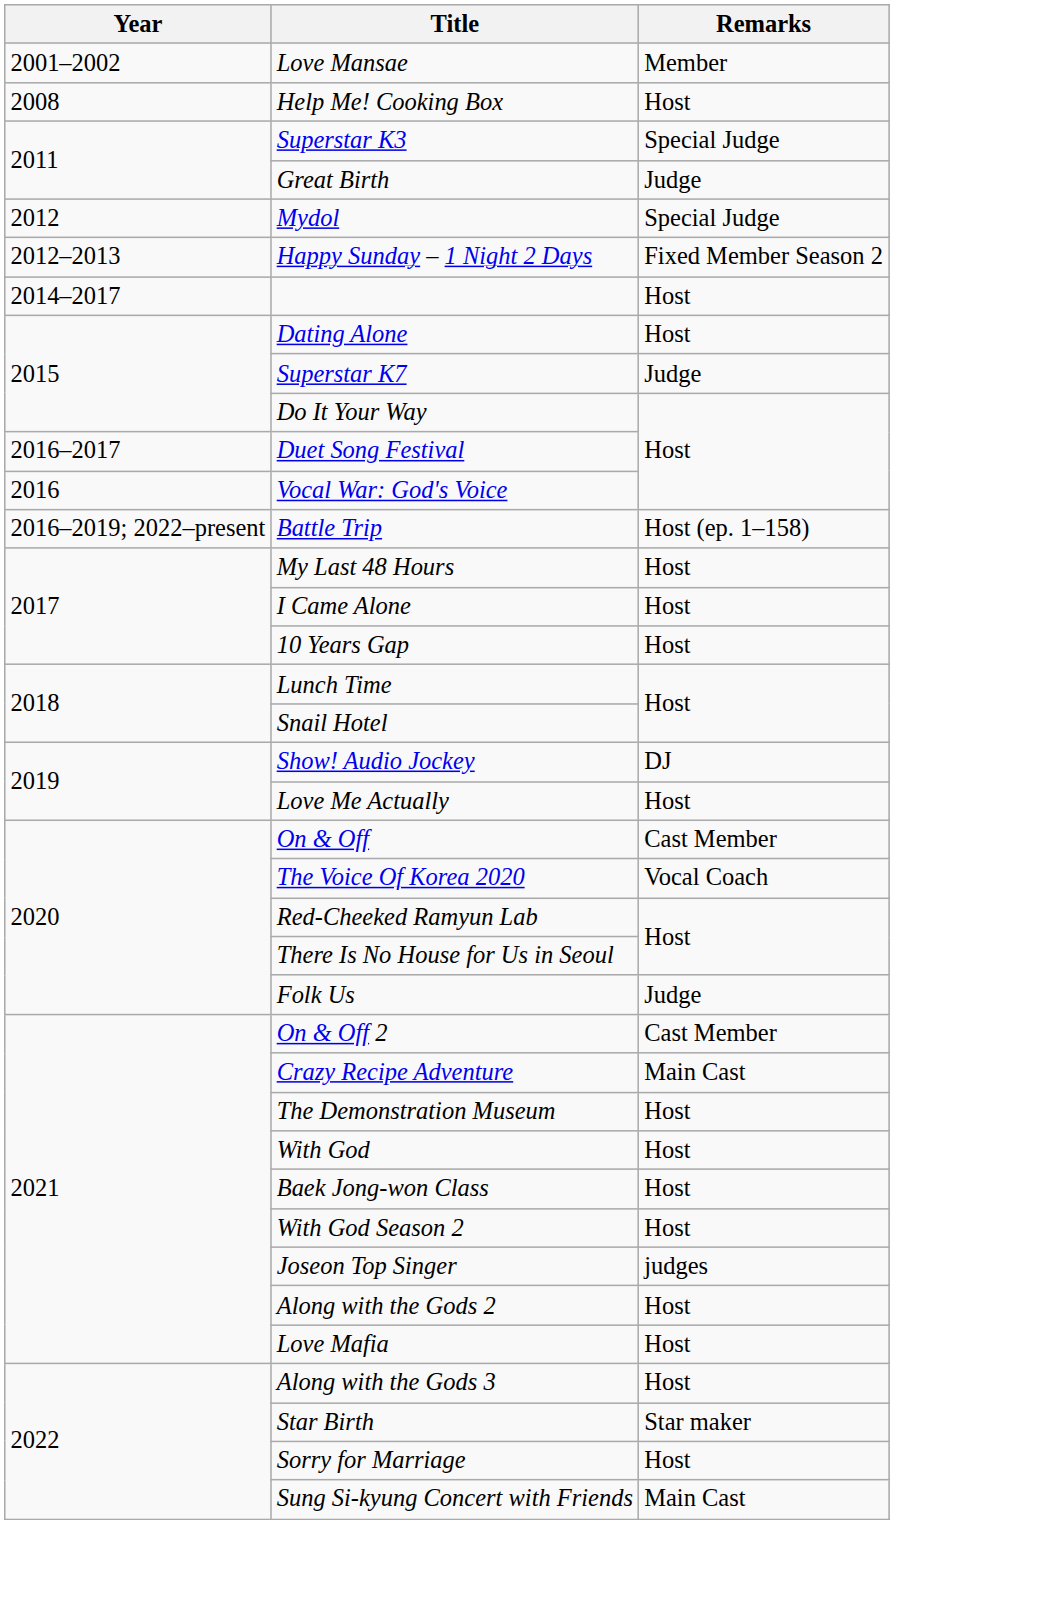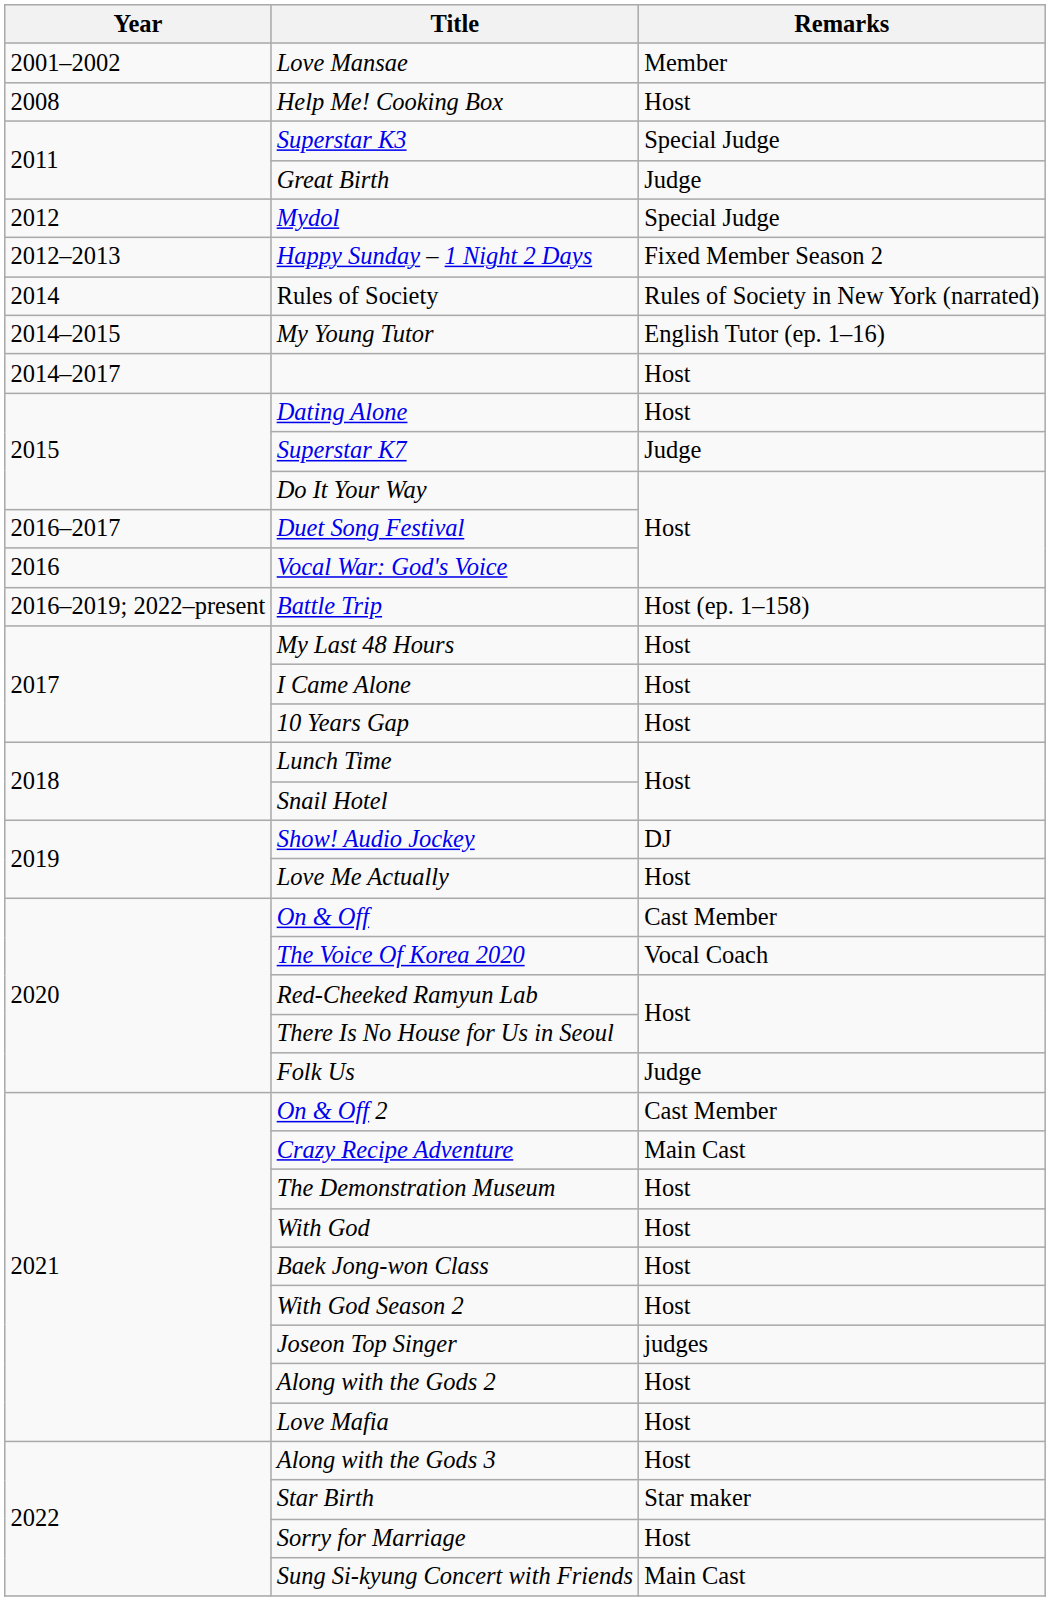 <table class="wikitable">
 <tr>
 <th>Year</th>
 <th>Title</th>
 <th>Remarks</th>
 </tr>
 <tr>
 <td>2001–2002</td>
 <td><em>Love Mansae</em></td>
 <td>Member</td>
 </tr>
 <tr>
 <td>2008</td>
 <td><em>Help Me! Cooking Box</em></td>
 <td>Host</td>
 </tr>
 <tr>
 <td rowspan="2">2011</td>
 <td><em><a href='#'>Superstar K3</a></em></td>
 <td>Special Judge</td>
 </tr>
 <tr>
 <td><em>Great Birth</em></td>
 <td>Judge</td>
 </tr>
 <tr>
 <td>2012</td>
 <td><em><a href='#'>Mydol</a></em></td>
 <td>Special Judge</td>
 </tr>
 <tr>
 <td>2012–2013</td>
 <td><em><a href='#'>Happy Sunday</a></em> – <em><a href='#'>1 Night 2 Days</a></em></td>
 <td>Fixed Member Season 2</td>
+</tr>
+<tr>
+<td>2014</td>
+<td>Rules of Society</td>
+<td>Rules of Society in New York (narrated)</td>
+</tr>
+<tr>
+<td>2014–2015</td>
+<td><em>My Young Tutor</em></td>
+<td>English Tutor (ep. 1–16)</td>
 </tr>
 <tr>
 <td>2014–2017</td>
 <td><em></em></td>
 <td>Host</td>
 </tr>
 <tr>
 <td rowspan="3">2015</td>
 <td><em><a href='#'>Dating Alone</a></em></td>
 <td>Host</td>
 </tr>
 <tr>
 <td><em><a href='#'>Superstar K7</a></em></td>
 <td>Judge</td>
 </tr>
 <tr>
 <td><em>Do It Your Way</em></td>
 <td rowspan="3">Host</td>
 </tr>
 <tr>
 <td>2016–2017</td>
 <td><em><a href='#'>Duet Song Festival</a></em></td>
 </tr>
 <tr>
 <td>2016</td>
 <td><em><a href='#'>Vocal War: God's Voice</a></em></td>
 </tr>
 <tr>
 <td>2016–2019; 2022–present</td>
 <td><em><a href='#'>Battle Trip</a></em></td>
 <td>Host (ep. 1–158)</td>
 </tr>
 <tr>
 <td rowspan="3">2017</td>
 <td><em>My Last 48 Hours</em></td>
 <td>Host</td>
 </tr>
 <tr>
 <td><em>I Came Alone</em></td>
 <td>Host</td>
 </tr>
 <tr>
 <td><em>10 Years Gap</em></td>
 <td>Host</td>
 </tr>
 <tr>
 <td rowspan="2">2018</td>
 <td><em>Lunch Time</em></td>
 <td rowspan="2">Host</td>
 </tr>
 <tr>
 <td><em>Snail Hotel</em></td>
 </tr>
 <tr>
 <td rowspan="2">2019</td>
 <td><em><a href='#'>Show! Audio Jockey</a></em></td>
 <td>DJ</td>
 </tr>
 <tr>
 <td><em>Love Me Actually </em></td>
 <td>Host</td>
 </tr>
 <tr>
 <td rowspan="5">2020</td>
 <td><em><a href='#'>On & Off</a></em></td>
 <td>Cast Member</td>
 </tr>
 <tr>
 <td><em><a href='#'>The Voice Of Korea 2020</a></em></td>
 <td>Vocal Coach</td>
 </tr>
 <tr>
 <td><em>Red-Cheeked Ramyun Lab</em></td>
 <td rowspan="2">Host</td>
 </tr>
 <tr>
 <td><em>There Is No House for Us in Seoul</em></td>
 </tr>
 <tr>
 <td><em>Folk Us</em></td>
 <td>Judge</td>
 </tr>
 <tr>
 <td rowspan="9">2021</td>
 <td><em><a href='#'>On & Off</a> 2</em></td>
 <td>Cast Member</td>
 </tr>
 <tr>
 <td><em><a href='#'>Crazy Recipe Adventure</a></em></td>
 <td>Main Cast</td>
 </tr>
 <tr>
 <td><em>The Demonstration Museum</em></td>
 <td>Host</td>
 </tr>
 <tr>
 <td><em> With God </em></td>
 <td>Host</td>
 </tr>
 <tr>
 <td><em>Baek Jong-won Class</em></td>
 <td>Host</td>
 </tr>
 <tr>
 <td><em>With God Season 2</em></td>
 <td>Host  </td>
 </tr>
 <tr>
 <td><em>Joseon Top Singer</em></td>
 <td>judges </td>
 </tr>
 <tr>
 <td><em>Along with the Gods 2</em></td>
 <td>Host </td>
 </tr>
 <tr>
 <td><em>Love Mafia</em></td>
 <td>Host</td>
 </tr>
 <tr>
 <td rowspan="4">2022</td>
 <td><em>Along with the Gods 3</em></td>
 <td>Host</td>
 </tr>
 <tr>
 <td><em>Star Birth</em></td>
 <td>Star maker</td>
 </tr>
 <tr>
 <td><em>Sorry for Marriage</em></td>
 <td>Host</td>
 </tr>
 <tr>
 <td><em>Sung Si-kyung Concert with Friends</em></td>
 <td>Main Cast</td>
 </tr>
 </table>
